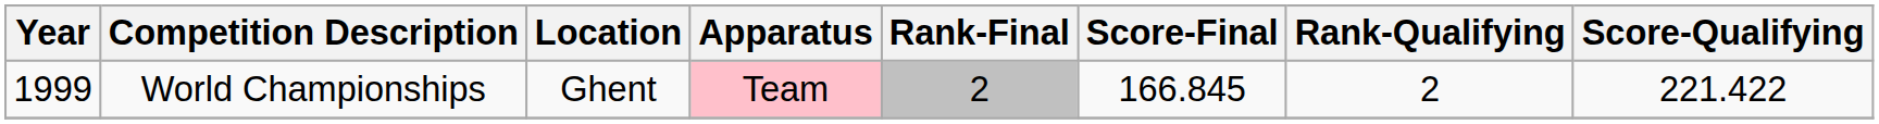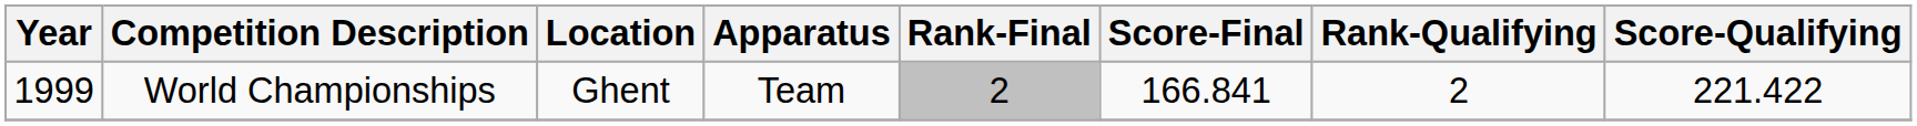 <table class="wikitable" style="text-align:center">
 <tr>
 <th>Year</th>
 <th>Competition Description</th>
 <th>Location</th>
 <th>Apparatus</th>
 <th>Rank-Final</th>
 <th>Score-Final</th>
 <th>Rank-Qualifying</th>
 <th>Score-Qualifying</th>
 </tr>
 <tr>
 <td rowspan="1">1999</td>
 <td>World Championships</td>
 <td>Ghent</td>
-<td style="background: pink;">Team</td>
+<td>Team</td>
 <td bgcolor="silver">2</td>
-<td>166.845</td>
+<td>166.841</td>
 <td>2</td>
 <td>221.422</td>
 </tr>
 <tr>
 </tr>
 </table>
